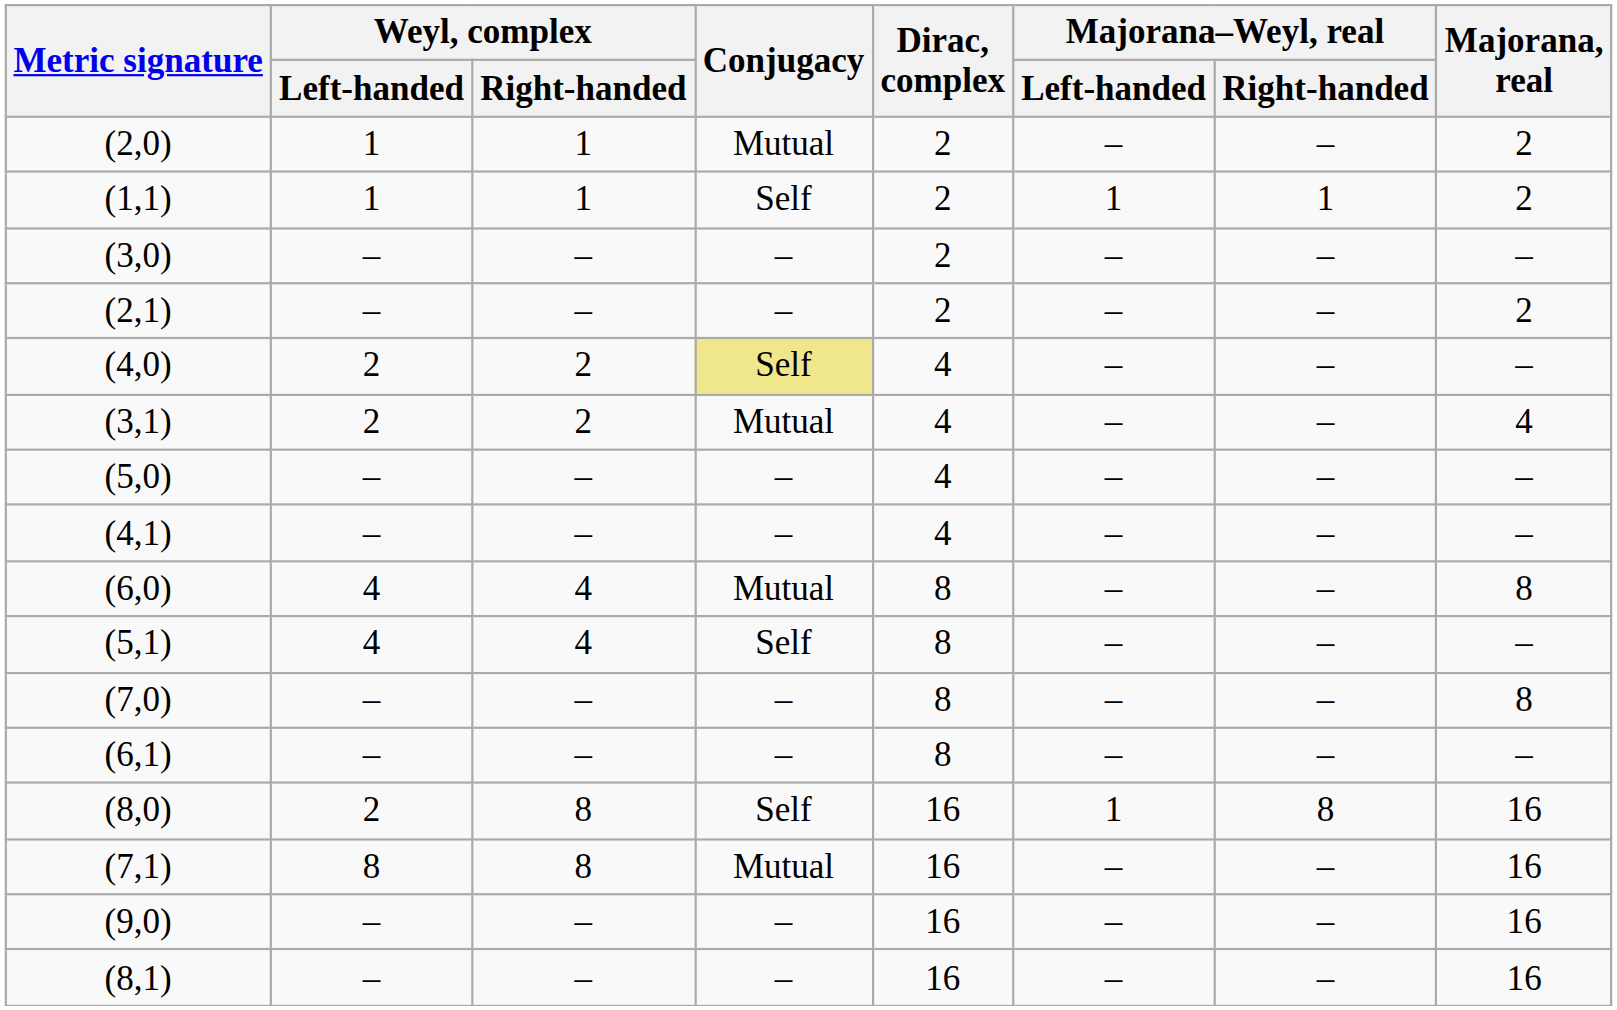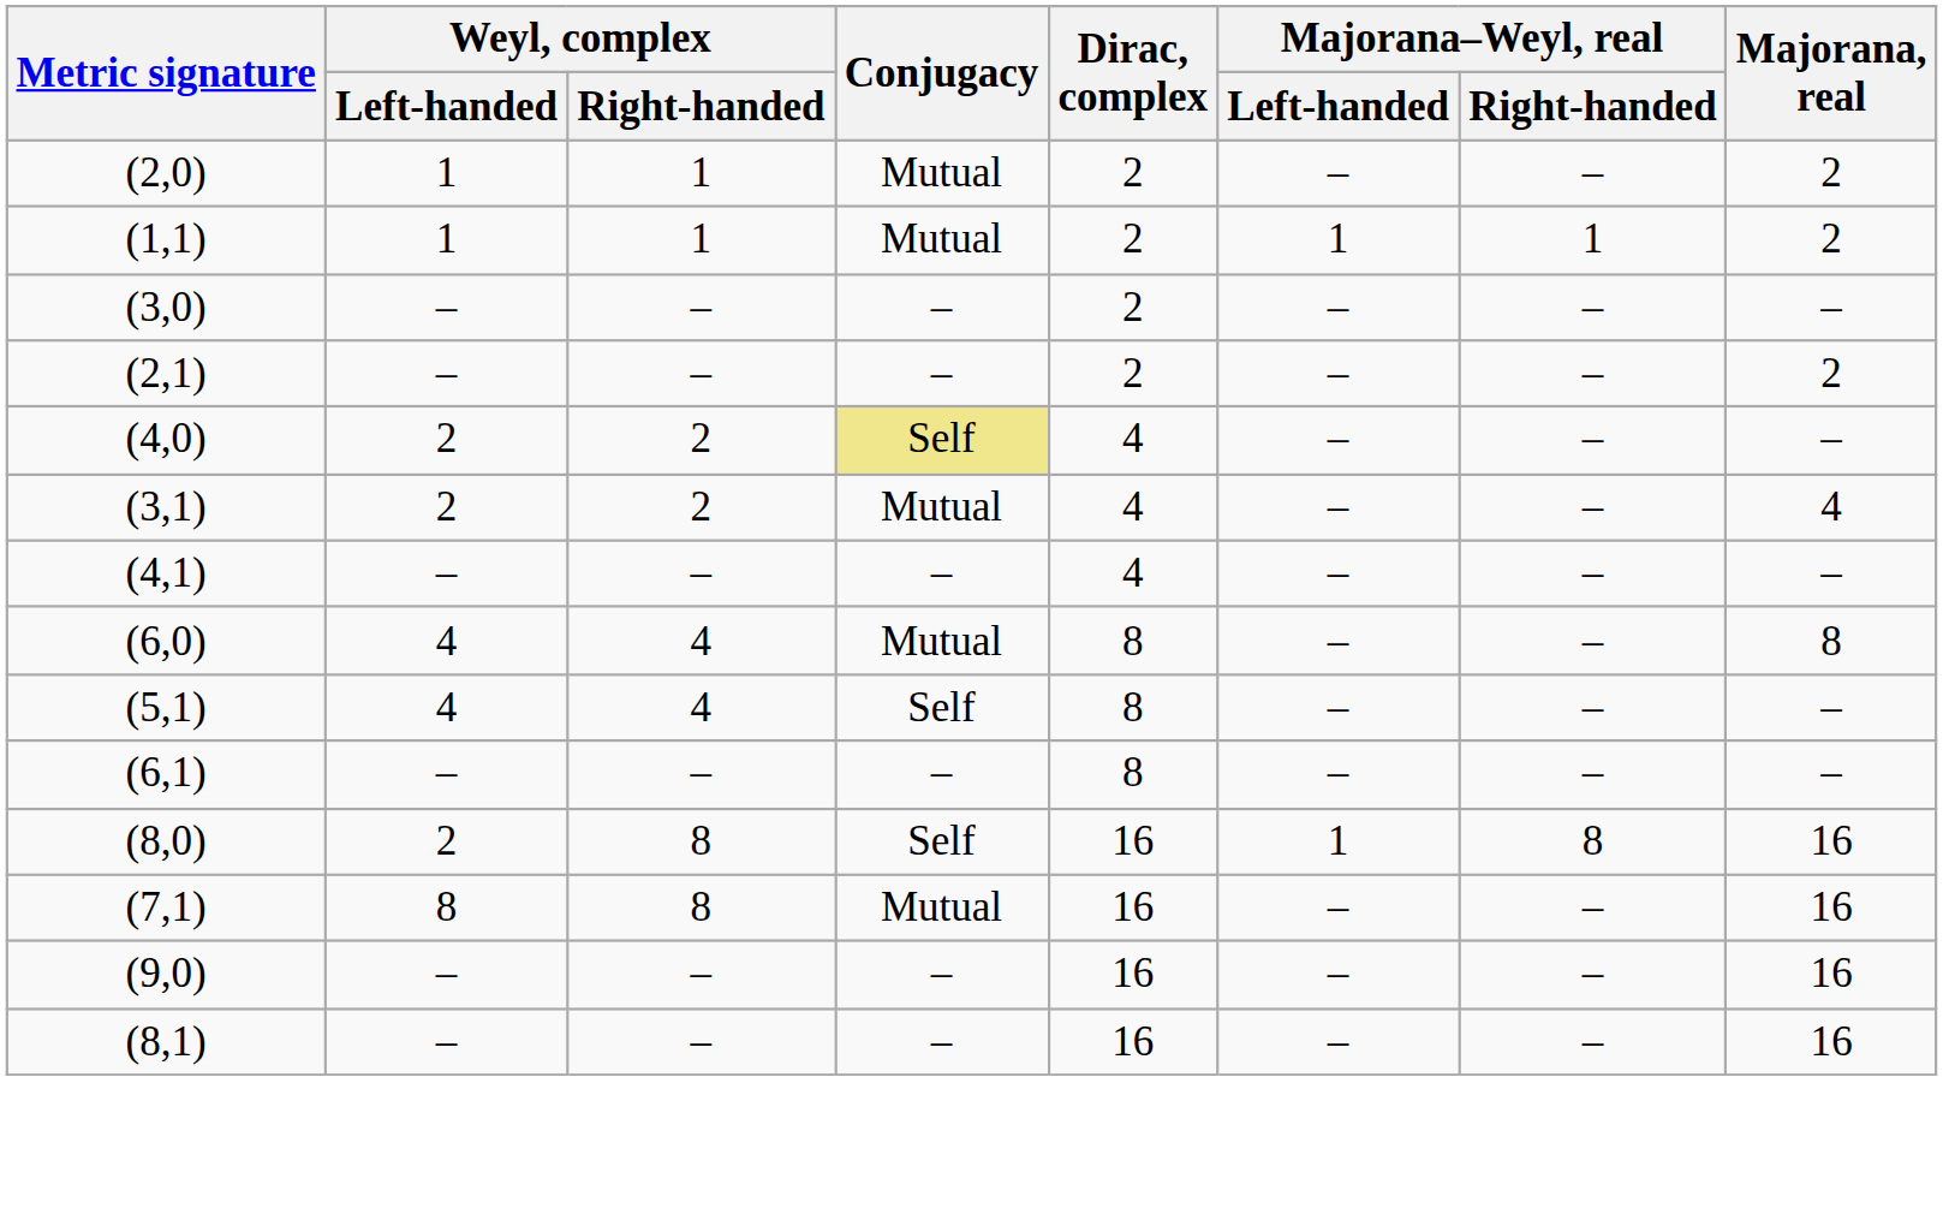 <table class="wikitable" style="margin:1em auto; text-align:center;">
 <tr>
 <th rowspan=2><a href='#'>Metric signature</a></th>
 <th colspan=2>Weyl, complex</th>
 <th rowspan=2>Conjugacy</th>
 <th rowspan=2>Dirac, <br>complex</th>
 <th colspan=2>Majorana–Weyl, real</th>
 <th rowspan=2>Majorana, <br>real</th>
 </tr>
 <tr>
 <th>Left-handed</th>
 <th>Right-handed</th>
 <th>Left-handed</th>
 <th>Right-handed</th>
 </tr>
 <tr>
 <td>(2,0)</td>
 <td>1</td>
 <td>1</td>
 <td>Mutual</td>
 <td>2</td>
 <td>–</td>
 <td>–</td>
 <td>2</td>
 </tr>
 <tr>
 <td>(1,1)</td>
 <td>1</td>
 <td>1</td>
-<td>Self</td>
+<td>Mutual</td>
 <td>2</td>
 <td>1</td>
 <td>1</td>
 <td>2</td>
 </tr>
 <tr>
 <td>(3,0)</td>
 <td>–</td>
 <td>–</td>
 <td>–</td>
 <td>2</td>
 <td>–</td>
 <td>–</td>
 <td>–</td>
 </tr>
 <tr>
 <td>(2,1)</td>
 <td>–</td>
 <td>–</td>
 <td>–</td>
 <td>2</td>
 <td>–</td>
 <td>–</td>
 <td>2</td>
 </tr>
 <tr>
 <td>(4,0)</td>
 <td>2</td>
 <td>2</td>
 <td style="background: khaki;">Self</td>
 <td>4</td>
 <td>–</td>
 <td>–</td>
 <td>–</td>
 </tr>
 <tr>
 <td>(3,1)</td>
 <td>2</td>
 <td>2</td>
 <td>Mutual</td>
 <td>4</td>
 <td>–</td>
 <td>–</td>
 <td>4</td>
 </tr>
 <tr>
-<td>(5,0)</td>
-<td>–</td>
-<td>–</td>
-<td>–</td>
-<td>4</td>
-<td>–</td>
-<td>–</td>
-<td>–</td>
-</tr>
-<tr>
 <td>(4,1)</td>
 <td>–</td>
 <td>–</td>
 <td>–</td>
 <td>4</td>
 <td>–</td>
 <td>–</td>
 <td>–</td>
 </tr>
 <tr>
 <td>(6,0)</td>
 <td>4</td>
 <td>4</td>
 <td>Mutual</td>
 <td>8</td>
 <td>–</td>
 <td>–</td>
 <td>8</td>
 </tr>
 <tr>
 <td>(5,1)</td>
 <td>4</td>
 <td>4</td>
 <td>Self</td>
 <td>8</td>
 <td>–</td>
 <td>–</td>
 <td>–</td>
-</tr>
-<tr>
-<td>(7,0)</td>
-<td>–</td>
-<td>–</td>
-<td>–</td>
-<td>8</td>
-<td>–</td>
-<td>–</td>
-<td>8</td>
 </tr>
 <tr>
 <td>(6,1)</td>
 <td>–</td>
 <td>–</td>
 <td>–</td>
 <td>8</td>
 <td>–</td>
 <td>–</td>
 <td>–</td>
 </tr>
 <tr>
 <td>(8,0)</td>
 <td>2</td>
 <td>8</td>
 <td>Self</td>
 <td>16</td>
 <td>1</td>
 <td>8</td>
 <td>16</td>
 </tr>
 <tr>
 <td>(7,1)</td>
 <td>8</td>
 <td>8</td>
 <td>Mutual</td>
 <td>16</td>
 <td>–</td>
 <td>–</td>
 <td>16</td>
 </tr>
 <tr>
 <td>(9,0)</td>
 <td>–</td>
 <td>–</td>
 <td>–</td>
 <td>16</td>
 <td>–</td>
 <td>–</td>
 <td>16</td>
 </tr>
 <tr>
 <td>(8,1)</td>
 <td>–</td>
 <td>–</td>
 <td>–</td>
 <td>16</td>
 <td>–</td>
 <td>–</td>
 <td>16</td>
 </tr>
 </table>
